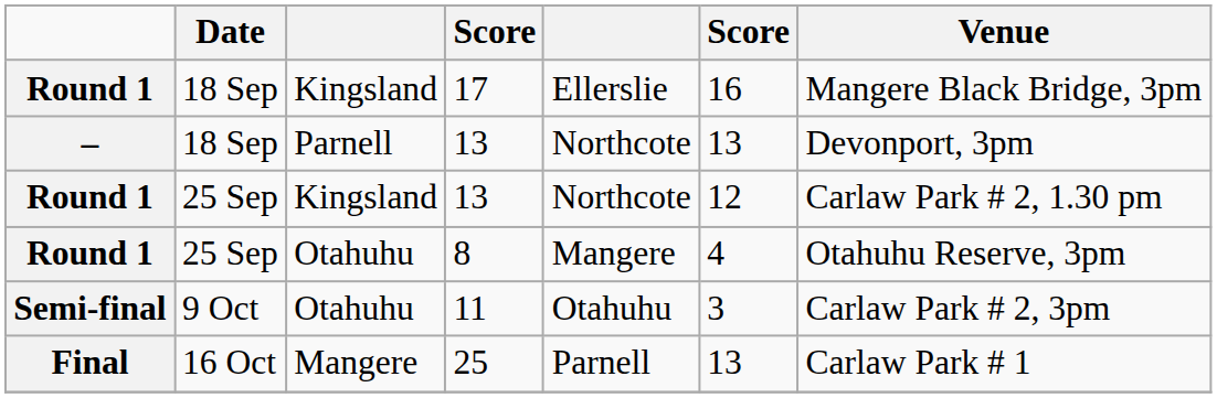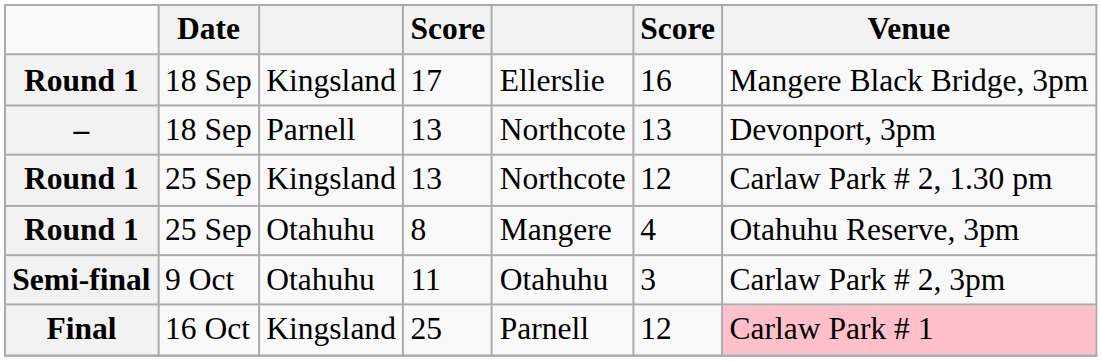 <table class="wikitable mw-collapsible">
 <tr>
 <td></td>
 <th scope="col">Date</th>
 <th scope="col"></th>
 <th scope="col">Score</th>
 <th scope="col"></th>
 <th scope="col">Score</th>
 <th scope="col">Venue</th>
 </tr>
 <tr>
 <th scope="row">Round 1</th>
 <td>18 Sep</td>
 <td>Kingsland</td>
 <td>17</td>
 <td>Ellerslie</td>
 <td>16</td>
 <td>Mangere Black Bridge, 3pm</td>
 </tr>
 <tr>
 <th scope="row">–</th>
 <td>18 Sep</td>
 <td>Parnell</td>
 <td>13</td>
 <td>Northcote</td>
 <td>13</td>
 <td>Devonport, 3pm</td>
 </tr>
 <tr>
 <th scope="row">Round 1</th>
 <td>25 Sep</td>
 <td>Kingsland</td>
 <td>13</td>
 <td>Northcote</td>
 <td>12</td>
 <td>Carlaw Park # 2, 1.30 pm</td>
 </tr>
 <tr>
 <th scope="row">Round 1</th>
 <td>25 Sep</td>
 <td>Otahuhu</td>
 <td>8</td>
 <td>Mangere</td>
 <td>4</td>
 <td>Otahuhu Reserve, 3pm</td>
 </tr>
 <tr>
 <th scope="row">Semi-final</th>
 <td>9 Oct</td>
 <td>Otahuhu</td>
 <td>11</td>
 <td>Otahuhu</td>
 <td>3</td>
 <td>Carlaw Park # 2, 3pm</td>
 </tr>
 <tr>
 <th scope="row">Final</th>
 <td>16 Oct</td>
-<td>Mangere</td>
+<td>Kingsland</td>
 <td>25</td>
 <td>Parnell</td>
-<td>13</td>
-<td>Carlaw Park # 1</td>
+<td>12</td>
+<td style="background: pink;">Carlaw Park # 1</td>
 </tr>
 <tr>
 </tr>
 </table>
